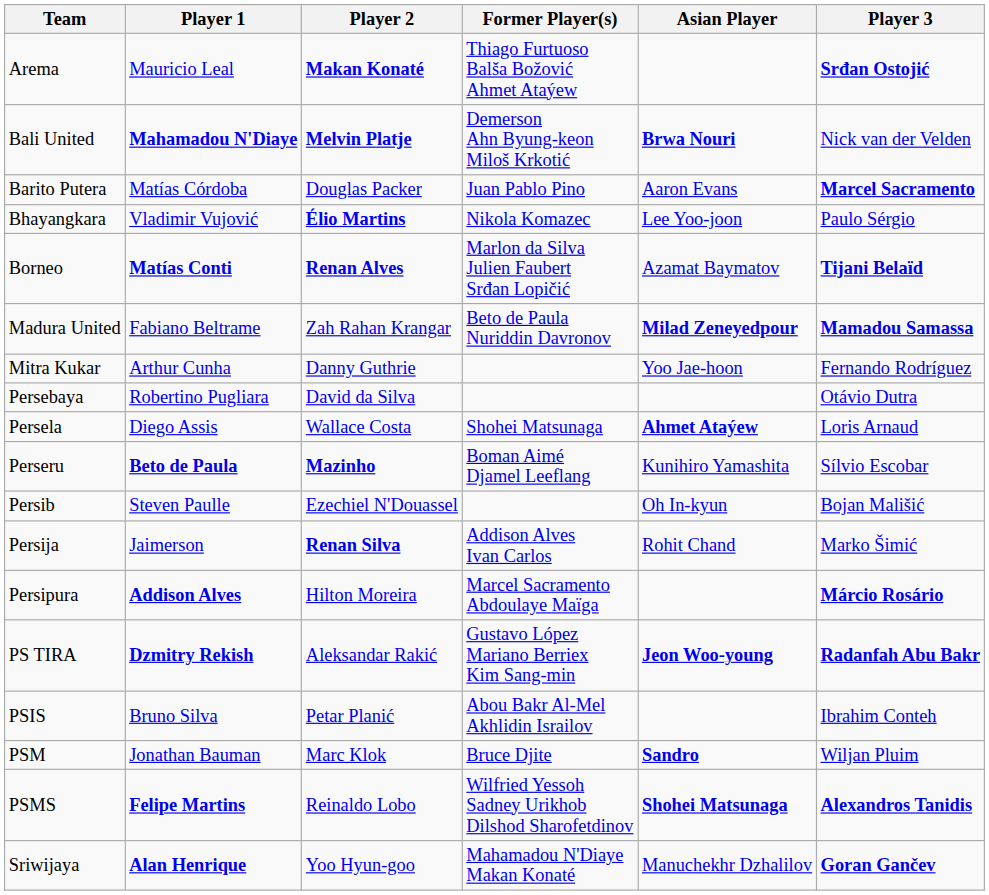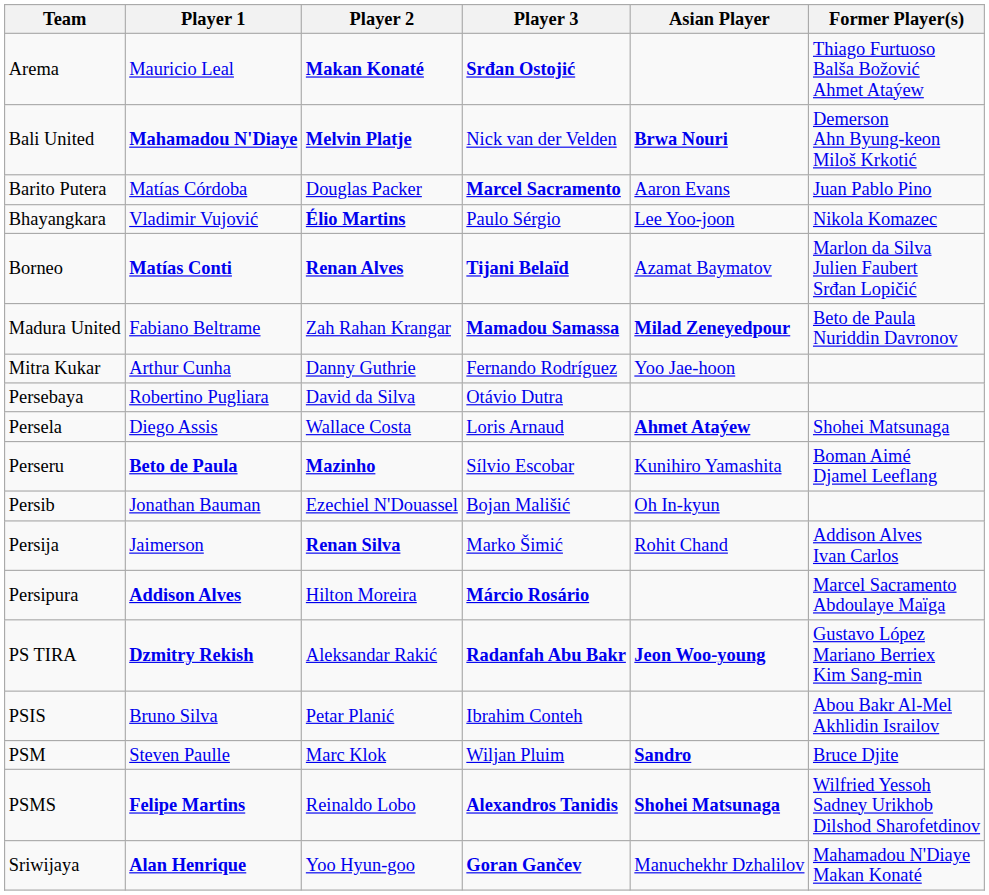 <table class="wikitable">
 <tr>
 <th>Team</th>
 <th>Player 1</th>
 <th>Player 2</th>
+<th>Player 3</th>
+<th>Asian Player</th>
 <th>Former Player(s)</th>
-<th>Asian Player</th>
-<th>Player 3</th>
 </tr>
 <tr>
 <td class="nowrap">Arema</td>
 <td> <a href='#'>Mauricio Leal</a></td>
 <td> <strong><a href='#'>Makan Konaté</a></strong></td>
+<td> <strong><a href='#'>Srđan Ostojić</a></strong></td>
+<td></td>
 <td> <a href='#'>Thiago Furtuoso</a><br> <a href='#'>Balša Božović</a><br> <a href='#'>Ahmet Ataýew</a></td>
-<td></td>
-<td> <strong><a href='#'>Srđan Ostojić</a></strong></td>
 </tr>
 <tr>
 <td class="nowrap">Bali United</td>
 <td> <strong><a href='#'>Mahamadou N'Diaye</a></strong></td>
 <td> <strong><a href='#'>Melvin Platje</a></strong></td>
+<td> <a href='#'>Nick van der Velden</a></td>
+<td> <strong><a href='#'>Brwa Nouri</a></strong></td>
 <td> <a href='#'>Demerson</a><br> <a href='#'>Ahn Byung-keon</a><br> <a href='#'>Miloš Krkotić</a></td>
-<td> <strong><a href='#'>Brwa Nouri</a></strong></td>
-<td> <a href='#'>Nick van der Velden</a></td>
 </tr>
 <tr>
 <td class="nowrap">Barito Putera</td>
 <td> <a href='#'>Matías Córdoba</a></td>
 <td> <a href='#'>Douglas Packer</a></td>
+<td> <strong><a href='#'>Marcel Sacramento</a></strong></td>
+<td> <a href='#'>Aaron Evans</a></td>
 <td> <a href='#'>Juan Pablo Pino</a></td>
-<td> <a href='#'>Aaron Evans</a></td>
-<td> <strong><a href='#'>Marcel Sacramento</a></strong></td>
 </tr>
 <tr>
 <td class="nowrap">Bhayangkara</td>
 <td> <a href='#'>Vladimir Vujović</a></td>
 <td> <strong><a href='#'>Élio Martins</a></strong></td>
+<td> <a href='#'>Paulo Sérgio</a></td>
+<td> <a href='#'>Lee Yoo-joon</a></td>
 <td> <a href='#'>Nikola Komazec</a></td>
-<td> <a href='#'>Lee Yoo-joon</a></td>
-<td> <a href='#'>Paulo Sérgio</a></td>
 </tr>
 <tr>
 <td class="nowrap">Borneo</td>
 <td> <strong><a href='#'>Matías Conti</a></strong></td>
 <td> <strong><a href='#'>Renan Alves</a></strong></td>
+<td> <strong><a href='#'>Tijani Belaïd</a></strong></td>
+<td> <a href='#'>Azamat Baymatov</a></td>
 <td> <a href='#'>Marlon da Silva</a><br> <a href='#'>Julien Faubert</a><br> <a href='#'>Srđan Lopičić</a></td>
-<td> <a href='#'>Azamat Baymatov</a></td>
-<td> <strong><a href='#'>Tijani Belaïd</a></strong></td>
 </tr>
 <tr>
 <td class="nowrap">Madura United</td>
 <td> <a href='#'>Fabiano Beltrame</a></td>
 <td> <a href='#'>Zah Rahan Krangar</a></td>
+<td> <strong><a href='#'>Mamadou Samassa</a></strong></td>
+<td> <strong><a href='#'>Milad Zeneyedpour</a></strong></td>
 <td> <a href='#'>Beto de Paula</a><br> <a href='#'>Nuriddin Davronov</a></td>
-<td> <strong><a href='#'>Milad Zeneyedpour</a></strong></td>
-<td> <strong><a href='#'>Mamadou Samassa</a></strong></td>
 </tr>
 <tr>
 <td class="nowrap">Mitra Kukar</td>
 <td> <a href='#'>Arthur Cunha</a></td>
 <td> <a href='#'>Danny Guthrie</a></td>
+<td> <a href='#'>Fernando Rodríguez</a></td>
+<td> <a href='#'>Yoo Jae-hoon</a></td>
 <td></td>
-<td> <a href='#'>Yoo Jae-hoon</a></td>
-<td> <a href='#'>Fernando Rodríguez</a></td>
 </tr>
 <tr>
 <td class="nowrap">Persebaya</td>
 <td> <a href='#'>Robertino Pugliara</a></td>
 <td> <a href='#'>David da Silva</a></td>
+<td> <a href='#'>Otávio Dutra</a></td>
 <td></td>
 <td></td>
-<td> <a href='#'>Otávio Dutra</a></td>
 </tr>
 <tr>
 <td class="nowrap">Persela</td>
 <td> <a href='#'>Diego Assis</a></td>
 <td> <a href='#'>Wallace Costa</a></td>
+<td> <a href='#'>Loris Arnaud</a></td>
+<td> <strong><a href='#'>Ahmet Ataýew</a></strong></td>
 <td> <a href='#'>Shohei Matsunaga</a></td>
-<td> <strong><a href='#'>Ahmet Ataýew</a></strong></td>
-<td> <a href='#'>Loris Arnaud</a></td>
 </tr>
 <tr>
 <td class="nowrap">Perseru</td>
 <td> <strong><a href='#'>Beto de Paula</a></strong></td>
 <td> <strong><a href='#'>Mazinho</a></strong></td>
+<td> <a href='#'>Sílvio Escobar</a></td>
+<td> <a href='#'>Kunihiro Yamashita</a></td>
 <td> <a href='#'>Boman Aimé</a><br> <a href='#'>Djamel Leeflang</a></td>
-<td> <a href='#'>Kunihiro Yamashita</a></td>
-<td> <a href='#'>Sílvio Escobar</a></td>
 </tr>
 <tr>
 <td class="nowrap">Persib</td>
-<td> <a href='#'>Steven Paulle</a></td>
+<td> <a href='#'>Jonathan Bauman</a></td>
 <td> <a href='#'>Ezechiel N'Douassel</a></td>
+<td> <a href='#'>Bojan Mališić</a></td>
+<td> <a href='#'>Oh In-kyun</a></td>
 <td></td>
-<td> <a href='#'>Oh In-kyun</a></td>
-<td> <a href='#'>Bojan Mališić</a></td>
 </tr>
 <tr>
 <td class="nowrap">Persija</td>
 <td> <a href='#'>Jaimerson</a></td>
 <td> <strong><a href='#'>Renan Silva</a></strong></td>
+<td> <a href='#'>Marko Šimić</a></td>
+<td> <a href='#'>Rohit Chand</a></td>
 <td> <a href='#'>Addison Alves</a><br> <a href='#'>Ivan Carlos</a></td>
-<td> <a href='#'>Rohit Chand</a></td>
-<td> <a href='#'>Marko Šimić</a></td>
 </tr>
 <tr>
 <td class="nowrap">Persipura</td>
 <td> <strong><a href='#'>Addison Alves</a></strong></td>
 <td> <a href='#'>Hilton Moreira</a></td>
+<td> <strong><a href='#'>Márcio Rosário</a></strong></td>
+<td></td>
 <td> <a href='#'>Marcel Sacramento</a><br> <a href='#'>Abdoulaye Maïga</a></td>
-<td></td>
-<td> <strong><a href='#'>Márcio Rosário</a></strong></td>
 </tr>
 <tr>
 <td class="nowrap">PS TIRA</td>
 <td> <strong><a href='#'>Dzmitry Rekish</a></strong></td>
 <td> <a href='#'>Aleksandar Rakić</a></td>
+<td> <strong><a href='#'>Radanfah Abu Bakr</a></strong></td>
+<td> <strong><a href='#'>Jeon Woo-young</a></strong></td>
 <td> <a href='#'>Gustavo López</a><br> <a href='#'>Mariano Berriex</a><br> <a href='#'>Kim Sang-min</a></td>
-<td> <strong><a href='#'>Jeon Woo-young</a></strong></td>
-<td> <strong><a href='#'>Radanfah Abu Bakr</a></strong></td>
 </tr>
 <tr>
 <td class="nowrap">PSIS</td>
 <td> <a href='#'>Bruno Silva</a></td>
 <td> <a href='#'>Petar Planić</a></td>
+<td> <a href='#'>Ibrahim Conteh</a></td>
+<td></td>
 <td> <a href='#'>Abou Bakr Al-Mel</a><br> <a href='#'>Akhlidin Israilov</a></td>
-<td></td>
-<td> <a href='#'>Ibrahim Conteh</a></td>
 </tr>
 <tr>
 <td class="nowrap">PSM</td>
-<td> <a href='#'>Jonathan Bauman</a></td>
+<td> <a href='#'>Steven Paulle</a></td>
 <td> <a href='#'>Marc Klok</a></td>
+<td> <a href='#'>Wiljan Pluim</a></td>
+<td> <strong><a href='#'>Sandro</a></strong></td>
 <td> <a href='#'>Bruce Djite</a></td>
-<td> <strong><a href='#'>Sandro</a></strong></td>
-<td> <a href='#'>Wiljan Pluim</a></td>
 </tr>
 <tr>
 <td class="nowrap">PSMS</td>
 <td> <strong><a href='#'>Felipe Martins</a></strong></td>
 <td> <a href='#'>Reinaldo Lobo</a></td>
+<td> <strong><a href='#'>Alexandros Tanidis</a></strong></td>
+<td> <strong><a href='#'>Shohei Matsunaga</a></strong></td>
 <td> <a href='#'>Wilfried Yessoh</a><br> <a href='#'>Sadney Urikhob</a><br> <a href='#'>Dilshod Sharofetdinov</a></td>
-<td> <strong><a href='#'>Shohei Matsunaga</a></strong></td>
-<td> <strong><a href='#'>Alexandros Tanidis</a></strong></td>
 </tr>
 <tr>
 <td class="nowrap">Sriwijaya</td>
 <td> <strong><a href='#'>Alan Henrique</a></strong></td>
 <td> <a href='#'>Yoo Hyun-goo</a></td>
+<td> <strong><a href='#'>Goran Gančev</a></strong></td>
+<td> <a href='#'>Manuchekhr Dzhalilov</a></td>
 <td> <a href='#'>Mahamadou N'Diaye</a><br> <a href='#'>Makan Konaté</a></td>
-<td> <a href='#'>Manuchekhr Dzhalilov</a></td>
-<td> <strong><a href='#'>Goran Gančev</a></strong></td>
 </tr>
 </table>
